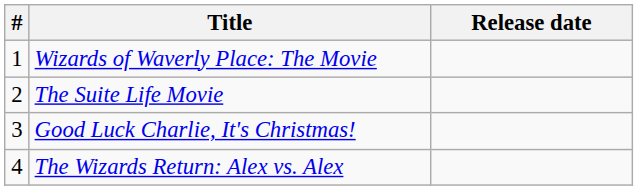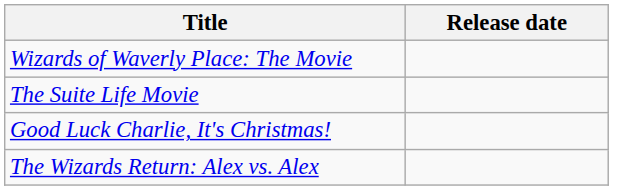 <table class="wikitable sortable" style="text-align: right;">
 <tr>
-<th width=10>#</th>
 <th width=275>Title</th>
 <th width=135>Release date</th>
 </tr>
 <tr>
-<td style="text-align:center;">1</td>
 <td style="text-align:left;"><em><a href='#'>Wizards of Waverly Place: The Movie</a></em></td>
 <td></td>
 </tr>
 <tr>
-<td style="text-align:center;">2</td>
 <td style="text-align:left;"><em><a href='#'>The Suite Life Movie</a></em></td>
 <td></td>
 </tr>
 <tr>
-<td style="text-align:center;">3</td>
 <td style="text-align:left;"><em><a href='#'>Good Luck Charlie, It's Christmas!</a></em></td>
 <td></td>
 </tr>
 <tr>
-<td style="text-align:center;">4</td>
 <td style="text-align:left;"><em><a href='#'>The Wizards Return: Alex vs. Alex</a></em></td>
 <td></td>
 </tr>
 </table>
